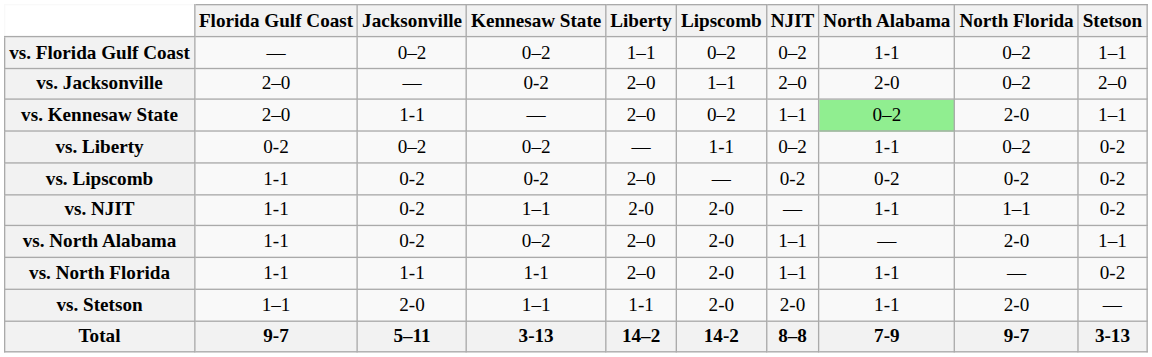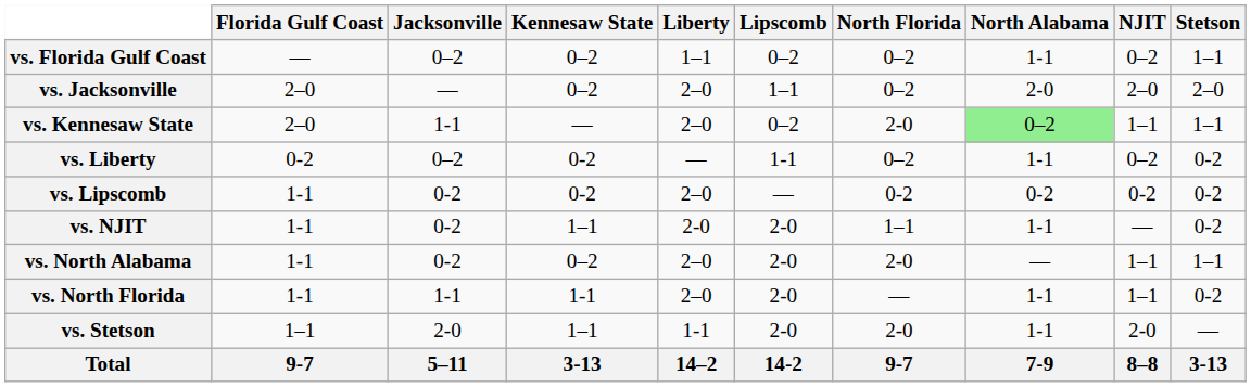 <table class="wikitable" style="white-space:nowrap;font-size:90%;">
 <tr>
 <th colspan="1" style="background:white; border-top-style:hidden; border-left-style:hidden;" width="75"> </th>
 <th style=>Florida Gulf Coast</th>
 <th style=>Jacksonville</th>
 <th style=>Kennesaw State</th>
 <th style=>Liberty</th>
 <th style=>Lipscomb</th>
+<th style=>North Florida</th>
+<th style=>North Alabama</th>
 <th style=>NJIT</th>
-<th style=>North Alabama</th>
-<th style=>North Florida</th>
 <th style=>Stetson</th>
 </tr>
 <tr style="text-align:center;">
 <th>vs. Florida Gulf Coast</th>
 <td>—</td>
 <td>0–2</td>
 <td>0–2</td>
 <td>1–1</td>
 <td>0–2</td>
 <td>0–2</td>
 <td>1-1</td>
 <td>0–2</td>
 <td>1–1</td>
 </tr>
 <tr style="text-align:center;">
 <th>vs. Jacksonville</th>
 <td>2–0</td>
 <td>—</td>
-<td>0-2</td>
+<td>0–2</td>
 <td>2–0</td>
 <td>1–1</td>
+<td>0–2</td>
+<td>2-0</td>
 <td>2–0</td>
-<td>2-0</td>
-<td>0–2</td>
 <td>2–0</td>
 </tr>
 <tr style="text-align:center;">
 <th>vs. Kennesaw State</th>
 <td>2–0</td>
 <td>1-1</td>
 <td>—</td>
 <td>2–0</td>
 <td>0–2</td>
+<td>2-0</td>
+<td style="background: lightgreen;">0–2</td>
 <td>1–1</td>
-<td style="background: lightgreen;">0–2</td>
-<td>2-0</td>
 <td>1–1</td>
 </tr>
 <tr style="text-align:center;">
 <th>vs. Liberty</th>
 <td>0-2</td>
 <td>0–2</td>
-<td>0–2</td>
+<td>0-2</td>
 <td>—</td>
 <td>1-1</td>
 <td>0–2</td>
 <td>1-1</td>
 <td>0–2</td>
 <td>0-2</td>
 </tr>
 <tr style="text-align:center;">
 <th>vs. Lipscomb</th>
 <td>1-1</td>
 <td>0-2</td>
 <td>0-2</td>
 <td>2–0</td>
 <td>—</td>
 <td>0-2</td>
 <td>0-2</td>
 <td>0-2</td>
 <td>0-2</td>
 </tr>
 <tr style="text-align:center;">
 <th>vs. NJIT</th>
 <td>1-1</td>
 <td>0-2</td>
 <td>1–1</td>
 <td>2-0</td>
 <td>2-0</td>
+<td>1–1</td>
+<td>1-1</td>
 <td>—</td>
-<td>1-1</td>
-<td>1–1</td>
 <td>0-2</td>
 </tr>
 <tr style="text-align:center;">
 <th>vs. North Alabama</th>
 <td>1-1</td>
 <td>0-2</td>
 <td>0–2</td>
 <td>2–0</td>
 <td>2-0</td>
+<td>2-0</td>
+<td>—</td>
 <td>1–1</td>
-<td>—</td>
-<td>2-0</td>
 <td>1–1</td>
 </tr>
 <tr style="text-align:center;">
 <th>vs. North Florida</th>
 <td>1-1</td>
 <td>1-1</td>
 <td>1-1</td>
 <td>2–0</td>
 <td>2-0</td>
+<td>—</td>
+<td>1-1</td>
 <td>1–1</td>
-<td>1-1</td>
-<td>—</td>
 <td>0-2</td>
 </tr>
 <tr style="text-align:center;">
 <th>vs. Stetson</th>
 <td>1–1</td>
 <td>2-0</td>
 <td>1–1</td>
 <td>1-1</td>
 <td>2-0</td>
 <td>2-0</td>
 <td>1-1</td>
 <td>2-0</td>
 <td>—</td>
 </tr>
 <tr style="text-align:center;">
 <th>Total</th>
 <th>9-7</th>
 <th>5–11</th>
 <th>3-13</th>
 <th>14–2</th>
 <th>14-2</th>
+<th>9-7</th>
+<th>7-9</th>
 <th>8–8</th>
-<th>7-9</th>
-<th>9-7</th>
 <th>3-13</th>
 </tr>
 </table>
